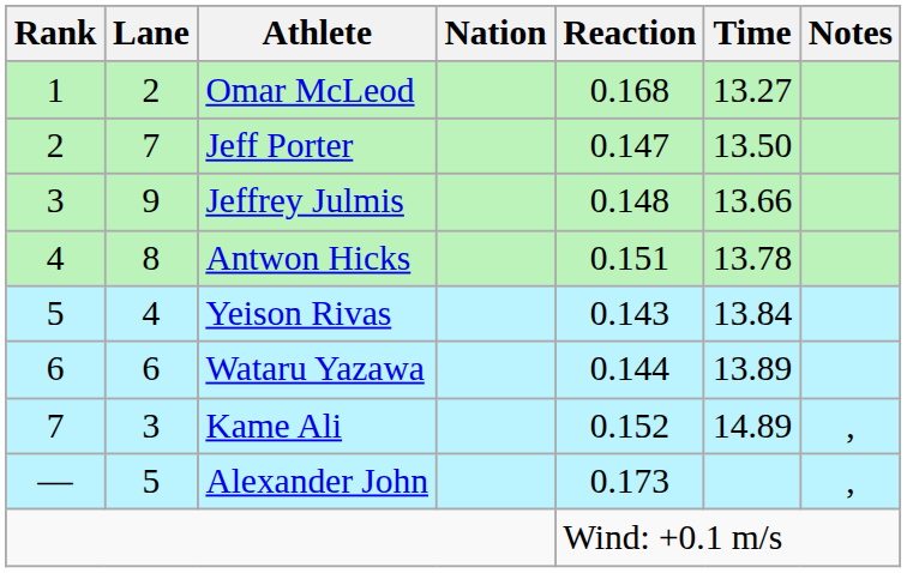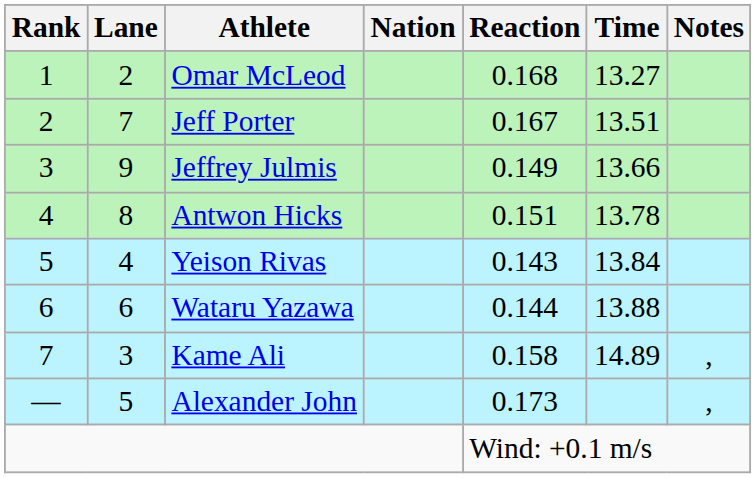 <table class="wikitable sortable" style="text-align:center">
 <tr>
 <th>Rank</th>
 <th>Lane</th>
 <th>Athlete</th>
 <th>Nation</th>
 <th>Reaction</th>
 <th>Time</th>
 <th>Notes</th>
 </tr>
 <tr style="background:#bbf3bb;">
 <td>1</td>
 <td>2</td>
 <td align=left><a href='#'>Omar McLeod</a></td>
 <td align=left></td>
 <td>0.168</td>
 <td>13.27</td>
 <td></td>
 </tr>
 <tr style="background:#bbf3bb;">
 <td>2</td>
 <td>7</td>
 <td align=left><a href='#'>Jeff Porter</a></td>
 <td align=left></td>
-<td>0.147</td>
-<td>13.50</td>
+<td>0.167</td>
+<td>13.51</td>
 <td></td>
 </tr>
 <tr style="background:#bbf3bb;">
 <td>3</td>
 <td>9</td>
 <td align=left><a href='#'>Jeffrey Julmis</a></td>
 <td align=left></td>
-<td>0.148</td>
+<td>0.149</td>
 <td>13.66</td>
 <td></td>
 </tr>
 <tr style="background:#bbf3bb;">
 <td>4</td>
 <td>8</td>
 <td align=left><a href='#'>Antwon Hicks</a></td>
 <td align=left></td>
 <td>0.151</td>
 <td>13.78</td>
 <td></td>
 </tr>
 <tr bgcolor=bbf3ff>
 <td>5</td>
 <td>4</td>
 <td align=left><a href='#'>Yeison Rivas</a></td>
 <td align=left></td>
 <td>0.143</td>
 <td>13.84</td>
 <td></td>
 </tr>
 <tr bgcolor=bbf3ff>
 <td>6</td>
 <td>6</td>
 <td align=left><a href='#'>Wataru Yazawa</a></td>
 <td align=left></td>
 <td>0.144</td>
-<td>13.89</td>
+<td>13.88</td>
 <td></td>
 </tr>
 <tr bgcolor=bbf3ff>
 <td>7</td>
 <td>3</td>
 <td align=left><a href='#'>Kame Ali</a></td>
 <td align=left></td>
-<td>0.152</td>
+<td>0.158</td>
 <td>14.89</td>
 <td>, </td>
 </tr>
 <tr bgcolor=bbf3ff>
 <td data-sort-value=8>—</td>
 <td>5</td>
 <td align=left><a href='#'>Alexander John</a></td>
 <td align=left></td>
 <td>0.173</td>
 <td data-sort-value=99.99></td>
 <td>, </td>
 </tr>
 <tr class="sortbottom">
 <td colspan=4></td>
 <td colspan="3" style="text-align:left;">Wind: +0.1 m/s</td>
 </tr>
 </table>
